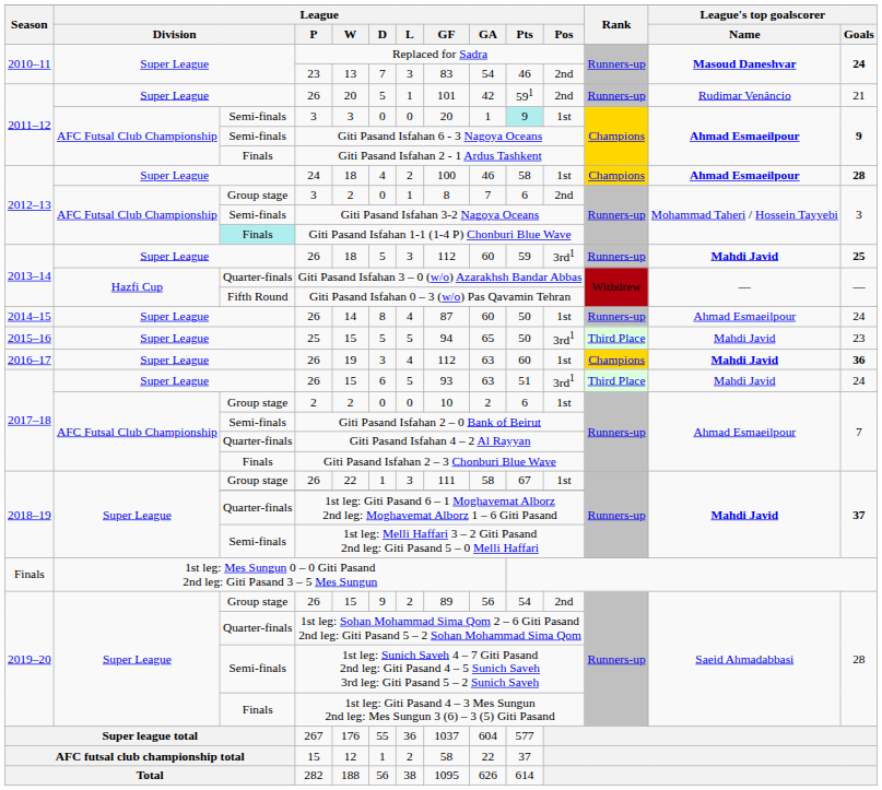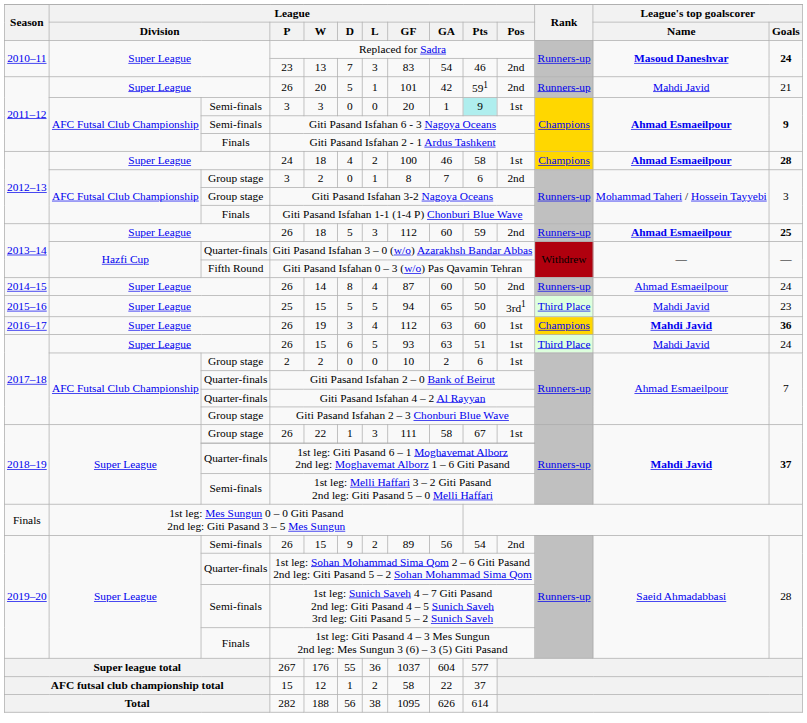 <table class="wikitable" style="text-align: center">
 <tr>
 </tr>
 <tr>
 <th rowspan=2>Season</th>
 <th colspan=10>League</th>
 <th rowspan=2>Rank</th>
 <th colspan=2>League's top goalscorer</th>
 </tr>
 <tr>
 <th colspan=2>Division</th>
 <th>P</th>
 <th>W</th>
 <th>D</th>
 <th>L</th>
 <th>GF</th>
 <th>GA</th>
 <th>Pts</th>
 <th>Pos</th>
 <th>Name</th>
 <th>Goals</th>
 </tr>
 <tr>
 <td rowspan=2><a href='#'>2010–11</a></td>
 <td rowspan=2 colspan=2><a href='#'>Super League</a></td>
 <td colspan=8>Replaced for <a href='#'>Sadra</a></td>
 <td rowspan=2 bgcolor=silver><a href='#'>Runners-up</a></td>
 <td rowspan=2><strong><a href='#'>Masoud Daneshvar</a></strong></td>
 <td rowspan=2><strong>24</strong></td>
 </tr>
 <tr>
 <td>23</td>
 <td>13</td>
 <td>7</td>
 <td>3</td>
 <td>83</td>
 <td>54</td>
 <td>46</td>
 <td>2nd</td>
 </tr>
 <tr>
 <td rowspan=4><a href='#'>2011–12</a></td>
 <td colspan=2><a href='#'>Super League</a></td>
 <td>26</td>
 <td>20</td>
 <td>5</td>
 <td>1</td>
 <td>101</td>
 <td>42</td>
 <td>59<sup>1</sup></td>
 <td>2nd</td>
 <td bgcolor=silver><a href='#'>Runners-up</a></td>
-<td><a href='#'>Rudimar Venâncio</a></td>
+<td><a href='#'>Mahdi Javid</a></td>
 <td>21</td>
 </tr>
 <tr>
 <td rowspan=3><a href='#'>AFC Futsal Club Championship</a></td>
 <td>Semi-finals</td>
 <td>3</td>
 <td>3</td>
 <td>0</td>
 <td>0</td>
 <td>20</td>
 <td>1</td>
 <td style="background: paleturquoise;">9</td>
 <td>1st</td>
 <td rowspan=3 bgcolor=gold><a href='#'>Champions</a></td>
 <td rowspan=3><strong><a href='#'>Ahmad Esmaeilpour</a></strong></td>
 <td rowspan=3><strong>9</strong></td>
 </tr>
 <tr>
 <td>Semi-finals</td>
 <td colspan=8>Giti Pasand Isfahan 6 - 3  <a href='#'>Nagoya Oceans</a></td>
 </tr>
 <tr>
 <td>Finals</td>
 <td colspan=8>Giti Pasand Isfahan 2 - 1  <a href='#'>Ardus Tashkent</a></td>
 </tr>
 <tr>
 <td rowspan=4><a href='#'>2012–13</a></td>
 <td colspan=2><a href='#'>Super League</a></td>
 <td>24</td>
 <td>18</td>
 <td>4</td>
 <td>2</td>
 <td>100</td>
 <td>46</td>
 <td>58</td>
 <td>1st</td>
 <td bgcolor=gold><a href='#'>Champions</a></td>
 <td><strong><a href='#'>Ahmad Esmaeilpour</a></strong></td>
 <td><strong>28</strong></td>
 </tr>
 <tr>
 <td rowspan=3><a href='#'>AFC Futsal Club Championship</a></td>
 <td>Group stage</td>
 <td>3</td>
 <td>2</td>
 <td>0</td>
 <td>1</td>
 <td>8</td>
 <td>7</td>
 <td>6</td>
 <td>2nd</td>
 <td rowspan=3 bgcolor=silver><a href='#'>Runners-up</a></td>
 <td rowspan=3><a href='#'>Mohammad Taheri</a> / <a href='#'>Hossein Tayyebi</a></td>
 <td rowspan=3>3</td>
 </tr>
 <tr>
-<td>Semi-finals</td>
+<td>Group stage</td>
 <td colspan=8>Giti Pasand Isfahan 3-2  <a href='#'>Nagoya Oceans</a></td>
 </tr>
 <tr>
-<td style="background: paleturquoise;">Finals</td>
+<td>Finals</td>
 <td colspan=8>Giti Pasand Isfahan 1-1 (1-4 P)  <a href='#'>Chonburi Blue Wave</a></td>
 </tr>
 <tr>
 <td rowspan=3><a href='#'>2013–14</a></td>
 <td colspan=2><a href='#'>Super League</a></td>
 <td>26</td>
 <td>18</td>
 <td>5</td>
 <td>3</td>
 <td>112</td>
 <td>60</td>
 <td>59</td>
-<td>3rd<sup>1</sup></td>
+<td>2nd</td>
 <td bgcolor=silver><a href='#'>Runners-up</a></td>
-<td><strong><a href='#'>Mahdi Javid</a></strong></td>
+<td><strong><a href='#'>Ahmad Esmaeilpour</a></strong></td>
 <td><strong>25</strong></td>
 </tr>
 <tr>
 <td rowspan=2><a href='#'>Hazfi Cup</a></td>
 <td>Quarter-finals</td>
 <td colspan=8>Giti Pasand Isfahan 3 – 0 (<a href='#'>w/o</a>) <a href='#'>Azarakhsh Bandar Abbas</a></td>
 <td rowspan=2 bgcolor=Bronze>Withdrew</td>
 <td rowspan=2>—</td>
 <td rowspan=2>—</td>
 </tr>
 <tr>
 <td>Fifth Round</td>
 <td colspan=8>Giti Pasand Isfahan 0 – 3 (<a href='#'>w/o</a>) Pas Qavamin Tehran</td>
 </tr>
 <tr>
 <td rowspan=1><a href='#'>2014–15</a></td>
 <td colspan=2><a href='#'>Super League</a></td>
 <td>26</td>
 <td>14</td>
 <td>8</td>
 <td>4</td>
 <td>87</td>
 <td>60</td>
 <td>50</td>
-<td>1st</td>
+<td>2nd</td>
 <td bgcolor=silver><a href='#'>Runners-up</a></td>
 <td><a href='#'>Ahmad Esmaeilpour</a></td>
 <td>24</td>
 </tr>
 <tr>
 <td rowspan=1><a href='#'>2015–16</a></td>
 <td colspan=2><a href='#'>Super League</a></td>
 <td>25</td>
 <td>15</td>
 <td>5</td>
 <td>5</td>
 <td>94</td>
 <td>65</td>
 <td>50</td>
 <td>3rd<sup>1</sup></td>
 <td bgcolor=#DDFFDD><a href='#'>Third Place</a></td>
 <td><a href='#'>Mahdi Javid</a></td>
 <td>23</td>
 </tr>
 <tr>
 <td rowspan=1><a href='#'>2016–17</a></td>
 <td colspan=2><a href='#'>Super League</a></td>
 <td>26</td>
 <td>19</td>
 <td>3</td>
 <td>4</td>
 <td>112</td>
 <td>63</td>
 <td>60</td>
 <td>1st</td>
 <td bgcolor=gold><a href='#'>Champions</a></td>
 <td><strong><a href='#'>Mahdi Javid</a></strong></td>
 <td><strong>36</strong></td>
 </tr>
 <tr>
 <td rowspan=5><a href='#'>2017–18</a></td>
 <td colspan=2><a href='#'>Super League</a></td>
 <td>26</td>
 <td>15</td>
 <td>6</td>
 <td>5</td>
 <td>93</td>
 <td>63</td>
 <td>51</td>
-<td>3rd<sup>1</sup></td>
+<td>1st</td>
 <td bgcolor=#DDFFDD><a href='#'>Third Place</a></td>
 <td><a href='#'>Mahdi Javid</a></td>
 <td>24</td>
 </tr>
 <tr>
 <td rowspan=4><a href='#'>AFC Futsal Club Championship</a></td>
 <td>Group stage</td>
 <td>2</td>
 <td>2</td>
 <td>0</td>
 <td>0</td>
 <td>10</td>
 <td>2</td>
 <td>6</td>
 <td>1st</td>
 <td rowspan=4 bgcolor=silver><a href='#'>Runners-up</a></td>
 <td rowspan=4><a href='#'>Ahmad Esmaeilpour</a></td>
 <td rowspan=4>7</td>
 </tr>
 <tr>
-<td>Semi-finals</td>
+<td>Quarter-finals</td>
 <td colspan=8>Giti Pasand Isfahan 2 – 0  <a href='#'>Bank of Beirut</a></td>
 </tr>
 <tr>
 <td>Quarter-finals</td>
 <td colspan=8>Giti Pasand Isfahan 4 – 2  <a href='#'>Al Rayyan</a></td>
 </tr>
 <tr>
-<td>Finals</td>
+<td>Group stage</td>
 <td colspan=8>Giti Pasand Isfahan 2 – 3  <a href='#'>Chonburi Blue Wave</a></td>
 </tr>
 <tr>
 <td rowspan=4><a href='#'>2018–19</a></td>
 <td rowspan=4><a href='#'>Super League</a></td>
 <td>Group stage</td>
 <td>26</td>
 <td>22</td>
 <td>1</td>
 <td>3</td>
 <td>111</td>
 <td>58</td>
 <td>67</td>
 <td>1st</td>
 <td rowspan=4 bgcolor=silver><a href='#'>Runners-up</a></td>
 <td rowspan=4><strong><a href='#'>Mahdi Javid</a></strong></td>
 <td rowspan=4><strong>37</strong></td>
 </tr>
 <tr>
 </tr>
 <tr>
 <td>Quarter-finals</td>
 <td colspan=8>1st leg: Giti Pasand 6 – 1 <a href='#'>Moghavemat Alborz</a> <br> 2nd leg: <a href='#'>Moghavemat Alborz</a> 1 – 6 Giti Pasand</td>
 </tr>
 <tr>
 <td>Semi-finals</td>
 <td colspan=8>1st leg: <a href='#'>Melli Haffari</a> 3 – 2 Giti Pasand <br> 2nd leg: Giti Pasand 5 – 0 <a href='#'>Melli Haffari</a></td>
 </tr>
 <tr>
 <td>Finals</td>
 <td colspan=8>1st leg: <a href='#'>Mes Sungun</a> 0 – 0 Giti Pasand <br> 2nd leg: Giti Pasand 3 – 5 <a href='#'>Mes Sungun</a></td>
 </tr>
 <tr>
 <td rowspan=4><a href='#'>2019–20</a></td>
 <td rowspan=4><a href='#'>Super League</a></td>
-<td>Group stage</td>
+<td>Semi-finals</td>
 <td>26</td>
 <td>15</td>
 <td>9</td>
 <td>2</td>
 <td>89</td>
 <td>56</td>
 <td>54</td>
 <td>2nd</td>
 <td rowspan=4 bgcolor=silver><a href='#'>Runners-up</a></td>
 <td rowspan=4><a href='#'>Saeid Ahmadabbasi</a></td>
 <td rowspan=4>28</td>
 </tr>
 <tr>
 <td>Quarter-finals</td>
 <td colspan=8>1st leg: <a href='#'>Sohan Mohammad Sima Qom</a> 2 – 6 Giti Pasand <br> 2nd leg: Giti Pasand 5 – 2 <a href='#'>Sohan Mohammad Sima Qom</a></td>
 </tr>
 <tr>
 <td>Semi-finals</td>
 <td colspan=8>1st leg: <a href='#'>Sunich Saveh</a> 4 – 7 Giti Pasand <br> 2nd leg: Giti Pasand 4 – 5 <a href='#'>Sunich Saveh</a> <br> 3rd leg: Giti Pasand 5 – 2 <a href='#'>Sunich Saveh</a></td>
 </tr>
 <tr>
 <td>Finals</td>
 <td colspan=8>1st leg: Giti Pasand 4 – 3 Mes Sungun <br> 2nd leg: Mes Sungun 3 (6) – 3 (5) Giti Pasand</td>
 </tr>
 <tr>
 <th colspan=3>Super league total</th>
 <td>267</td>
 <td>176</td>
 <td>55</td>
 <td>36</td>
 <td>1037</td>
 <td>604</td>
 <td>577</td>
 <th colspan=6></th>
 </tr>
 <tr>
 <th colspan=3>AFC futsal club championship total</th>
 <td>15</td>
 <td>12</td>
 <td>1</td>
 <td>2</td>
 <td>58</td>
 <td>22</td>
 <td>37</td>
 <th colspan=6></th>
 </tr>
 <tr>
 <th colspan=3>Total</th>
 <td>282</td>
 <td>188</td>
 <td>56</td>
 <td>38</td>
 <td>1095</td>
 <td>626</td>
 <td>614</td>
 <th colspan=6></th>
 </tr>
 </table>
